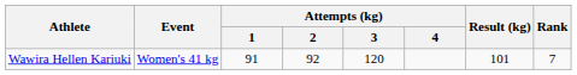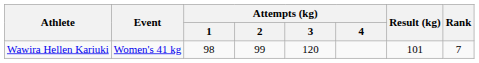 <table class=wikitable style="font-size:90%">
 <tr>
 <th rowspan=2>Athlete</th>
 <th rowspan=2>Event</th>
 <th colspan=4>Attempts (kg)</th>
 <th rowspan=2>Result (kg)</th>
 <th rowspan=2>Rank</th>
 </tr>
 <tr>
 <th width="60">1</th>
 <th width="60">2</th>
 <th width="60">3</th>
 <th width="60">4</th>
 </tr>
 <tr align=center>
 <td align=left><a href='#'>Wawira Hellen Kariuki</a></td>
 <td align=left><a href='#'>Women's 41 kg</a></td>
-<td>91</td>
-<td>92</td>
+<td>98</td>
+<td>99</td>
 <td>120</td>
 <td></td>
 <td>101</td>
 <td>7</td>
 </tr>
 </table>
